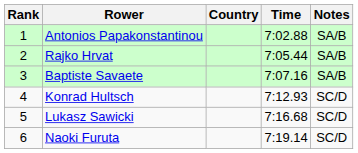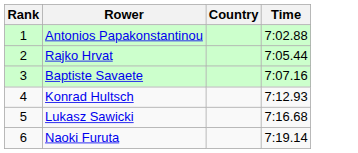 <table class="wikitable" style="text-align:center">
 <tr>
 <th>Rank</th>
 <th>Rower</th>
 <th>Country</th>
 <th>Time</th>
-<th>Notes</th>
 </tr>
 <tr bgcolor=ccffcc>
 <td>1</td>
 <td align="left"><a href='#'>Antonios Papakonstantinou</a></td>
 <td align="left"></td>
 <td>7:02.88</td>
-<td>SA/B</td>
 </tr>
 <tr bgcolor=ccffcc>
 <td>2</td>
 <td align="left"><a href='#'>Rajko Hrvat</a></td>
 <td align="left"></td>
 <td>7:05.44</td>
-<td>SA/B</td>
 </tr>
 <tr bgcolor=ccffcc>
 <td>3</td>
 <td align="left"><a href='#'>Baptiste Savaete</a></td>
 <td align="left"></td>
 <td>7:07.16</td>
-<td>SA/B</td>
 </tr>
 <tr>
 <td>4</td>
 <td align="left"><a href='#'>Konrad Hultsch</a></td>
 <td align="left"></td>
 <td>7:12.93</td>
-<td>SC/D</td>
 </tr>
 <tr>
 <td>5</td>
 <td align="left"><a href='#'>Lukasz Sawicki</a></td>
 <td align="left"></td>
 <td>7:16.68</td>
-<td>SC/D</td>
 </tr>
 <tr>
 <td>6</td>
 <td align="left"><a href='#'>Naoki Furuta</a></td>
 <td align="left"></td>
 <td>7:19.14</td>
-<td>SC/D</td>
 </tr>
 </table>
